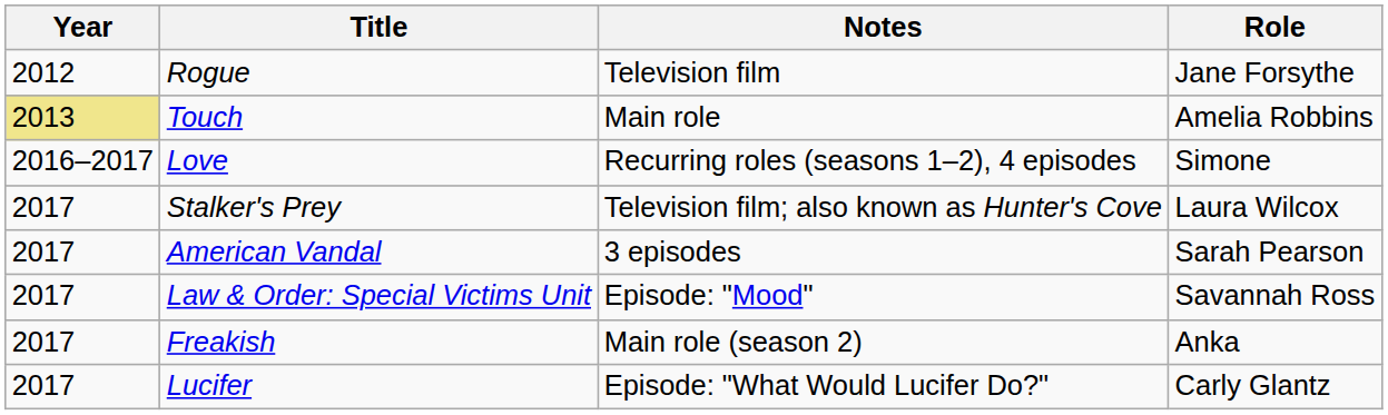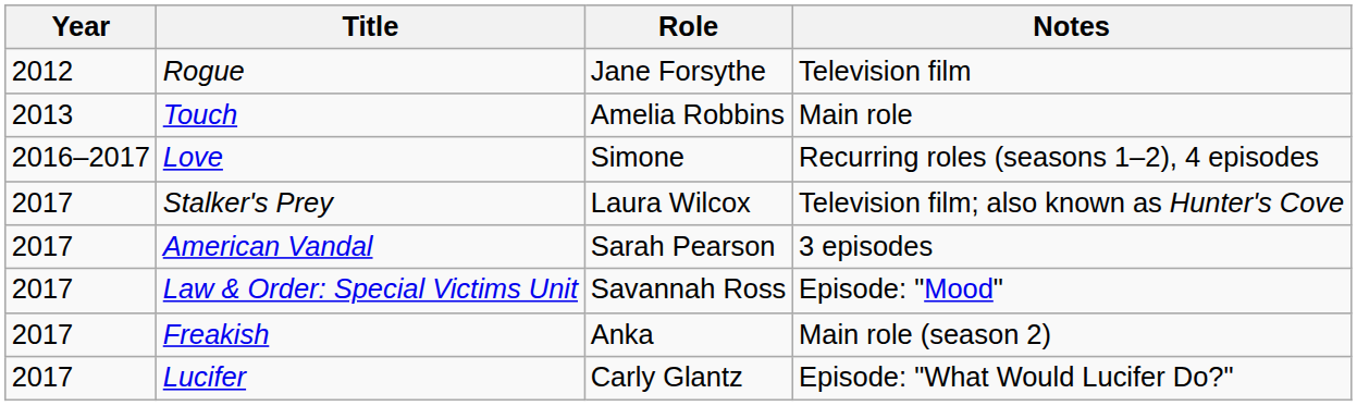 <table class="wikitable sortable">
 <tr>
 <th>Year</th>
 <th>Title</th>
+<th>Role</th>
 <th class="unsortable">Notes</th>
-<th>Role</th>
 </tr>
 <tr>
 <td>2012</td>
 <td><em>Rogue</em></td>
+<td>Jane Forsythe</td>
 <td>Television film</td>
-<td>Jane Forsythe</td>
 </tr>
 <tr>
-<td style="background: khaki;">2013</td>
+<td>2013</td>
 <td><em><a href='#'>Touch</a></em></td>
+<td>Amelia Robbins</td>
 <td>Main role</td>
-<td>Amelia Robbins</td>
 </tr>
 <tr>
 <td>2016–2017</td>
 <td><em><a href='#'>Love</a></em></td>
+<td>Simone</td>
 <td>Recurring roles (seasons 1–2), 4 episodes</td>
-<td>Simone</td>
 </tr>
 <tr>
 <td>2017</td>
 <td><em>Stalker's Prey</em></td>
+<td>Laura Wilcox</td>
 <td>Television film; also known as <em>Hunter's Cove</em></td>
-<td>Laura Wilcox</td>
 </tr>
 <tr>
 <td>2017</td>
 <td><em><a href='#'>American Vandal</a></em></td>
+<td>Sarah Pearson</td>
 <td>3 episodes</td>
-<td>Sarah Pearson</td>
 </tr>
 <tr>
 <td>2017</td>
 <td><em><a href='#'>Law & Order: Special Victims Unit</a></em></td>
+<td>Savannah Ross</td>
 <td>Episode: "<a href='#'>Mood</a>"</td>
-<td>Savannah Ross</td>
 </tr>
 <tr>
 <td>2017</td>
 <td><em><a href='#'>Freakish</a></em></td>
+<td>Anka</td>
 <td>Main role (season 2)</td>
-<td>Anka</td>
 </tr>
 <tr>
 <td>2017</td>
 <td><em><a href='#'>Lucifer</a></em></td>
+<td>Carly Glantz</td>
 <td>Episode: "What Would Lucifer Do?"</td>
-<td>Carly Glantz</td>
 </tr>
 </table>
